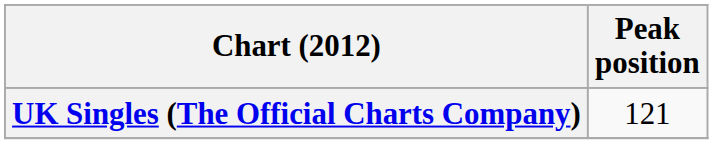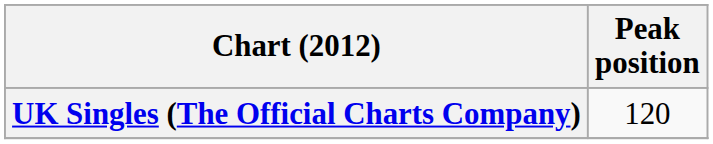 <table class="wikitable plainrowheaders" style="text-align:center;">
 <tr>
 <th scope="col">Chart (2012)</th>
 <th scope="col">Peak<br>position</th>
 </tr>
 <tr>
 <th scope="row"><a href='#'>UK Singles</a> (<a href='#'>The Official Charts Company</a>)</th>
-<td>121</td>
+<td>120</td>
 </tr>
 <tr>
 </tr>
 </table>
